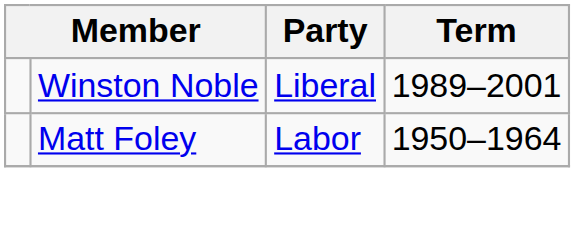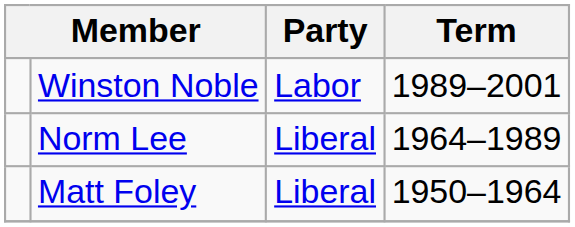 <table class="wikitable">
 <tr>
 <th colspan="2">Member</th>
 <th>Party</th>
 <th>Term</th>
 </tr>
 <tr>
 <td> </td>
 <td><a href='#'>Winston Noble</a></td>
-<td><a href='#'>Liberal</a></td>
+<td><a href='#'>Labor</a></td>
 <td>1989–2001</td>
 </tr>
 <tr>
 <td> </td>
+<td><a href='#'>Norm Lee</a></td>
+<td><a href='#'>Liberal</a></td>
+<td>1964–1989</td>
+</tr>
+<tr>
+<td> </td>
 <td><a href='#'>Matt Foley</a></td>
-<td><a href='#'>Labor</a></td>
+<td><a href='#'>Liberal</a></td>
 <td>1950–1964</td>
 </tr>
 <tr>
 </tr>
 </table>
